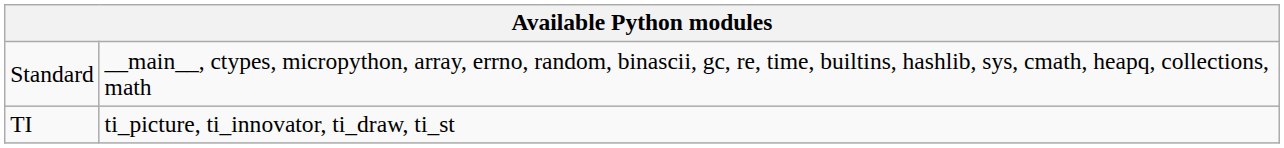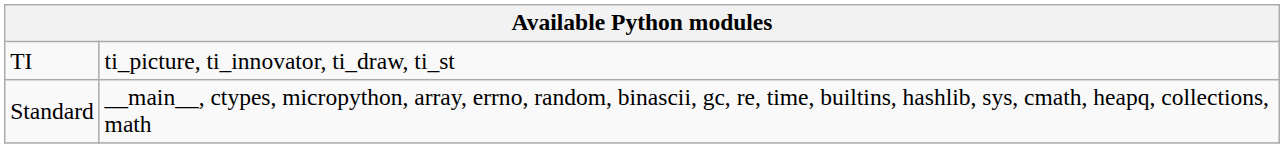 <table class="wikitable" id="pythonmodule">
 <tr>
 <th colspan="2">Available Python modules</th>
 </tr>
 <tr>
+<td>TI</td>
+<td>ti_picture, ti_innovator, ti_draw, ti_st</td>
+</tr>
+<tr>
 <td>Standard</td>
 <td>__main__, ctypes, micropython, array, errno, random, binascii, gc, re, time, builtins, hashlib, sys, cmath, heapq, collections, math</td>
 </tr>
-<tr>
-<td>TI</td>
-<td>ti_picture, ti_innovator, ti_draw, ti_st</td>
-</tr>
 </table>
